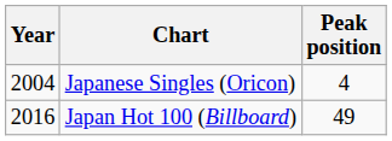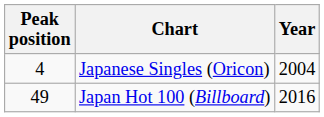 <table class="wikitable">
 <tr>
+<th>Peak<br>position</th>
+<th>Chart</th>
 <th>Year</th>
-<th>Chart</th>
-<th>Peak<br>position</th>
 </tr>
 <tr>
+<td style="text-align:center">4</td>
+<td><a href='#'>Japanese Singles</a> (<a href='#'>Oricon</a>)</td>
 <td>2004</td>
-<td><a href='#'>Japanese Singles</a> (<a href='#'>Oricon</a>)</td>
-<td style="text-align:center">4</td>
 </tr>
 <tr>
+<td style="text-align:center">49</td>
+<td><a href='#'>Japan Hot 100</a> (<a href='#'><em>Billboard</em></a>)</td>
 <td>2016</td>
-<td><a href='#'>Japan Hot 100</a> (<a href='#'><em>Billboard</em></a>)</td>
-<td style="text-align:center">49</td>
 </tr>
 </table>
